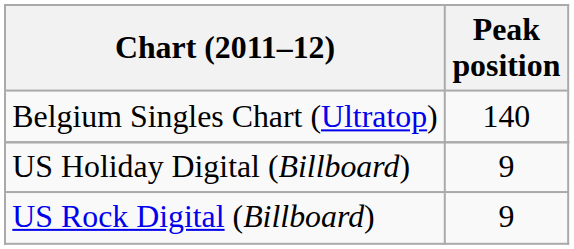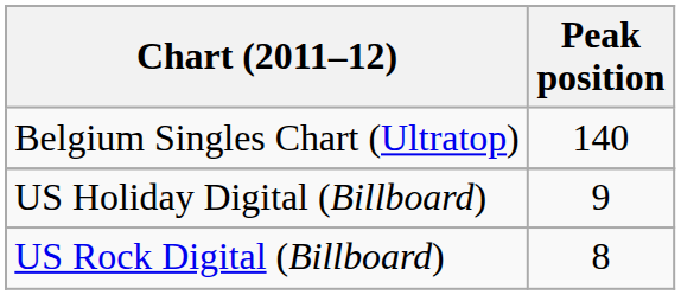 <table class="wikitable sortable">
 <tr>
 <th>Chart (2011–12)</th>
 <th>Peak<br>position</th>
 </tr>
 <tr>
 <td>Belgium Singles Chart (<a href='#'>Ultratop</a>)</td>
 <td align=center>140</td>
 </tr>
 <tr>
 </tr>
 <tr>
 </tr>
 <tr>
 <td>US Holiday Digital (<em>Billboard</em>)</td>
 <td align=center>9</td>
 </tr>
 <tr>
 <td><a href='#'>US Rock Digital</a> (<em>Billboard</em>)</td>
-<td align=center>9</td>
+<td align=center>8</td>
 </tr>
 </table>
